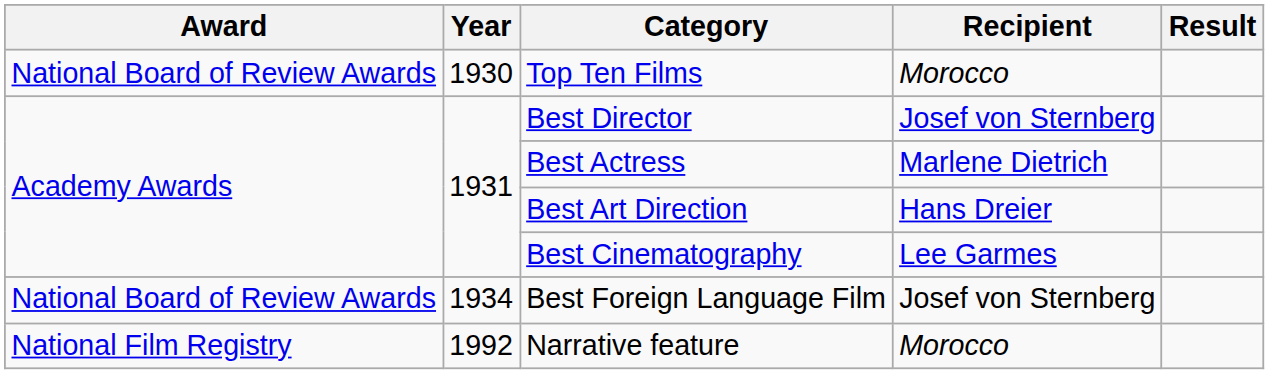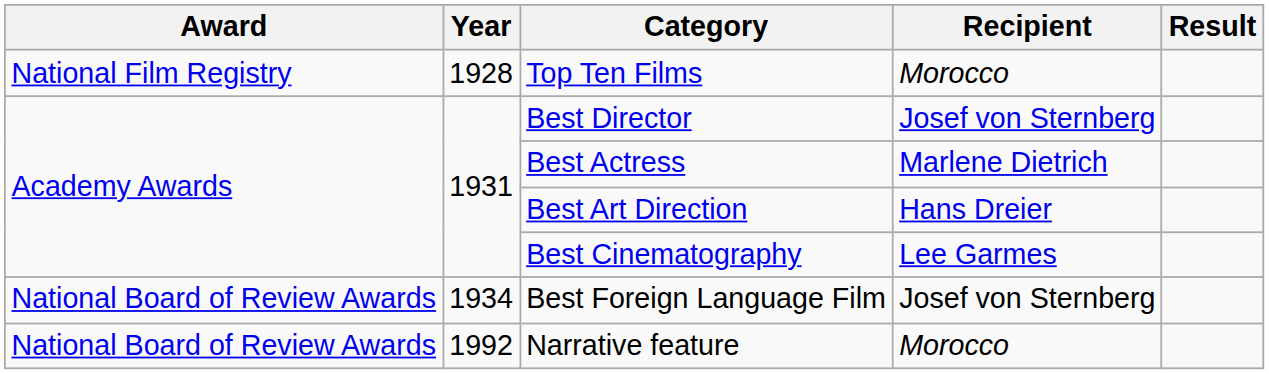 <table class="wikitable">
 <tr>
 <th scope="col">Award</th>
 <th scope="col">Year</th>
 <th scope="col">Category</th>
 <th scope="col">Recipient</th>
 <th scope="col">Result</th>
 </tr>
 <tr>
-<td><a href='#'>National Board of Review Awards</a></td>
-<td>1930</td>
+<td><a href='#'>National Film Registry</a></td>
+<td>1928</td>
 <td><a href='#'>Top Ten Films</a></td>
 <td><em>Morocco</em></td>
 <td></td>
 </tr>
 <tr>
 <td rowspan="4"><a href='#'>Academy Awards</a></td>
 <td rowspan="4">1931</td>
 <td><a href='#'>Best Director</a></td>
 <td><a href='#'>Josef von Sternberg</a></td>
 <td></td>
 </tr>
 <tr>
 <td><a href='#'>Best Actress</a></td>
 <td><a href='#'>Marlene Dietrich</a></td>
 <td></td>
 </tr>
 <tr>
 <td><a href='#'>Best Art Direction</a></td>
 <td><a href='#'>Hans Dreier</a></td>
 <td></td>
 </tr>
 <tr>
 <td><a href='#'>Best Cinematography</a></td>
 <td><a href='#'>Lee Garmes</a></td>
 <td></td>
 </tr>
 <tr>
 <td><a href='#'>National Board of Review Awards</a></td>
 <td>1934</td>
 <td>Best Foreign Language Film</td>
 <td>Josef von Sternberg</td>
 <td></td>
 </tr>
 <tr>
-<td><a href='#'>National Film Registry</a></td>
+<td><a href='#'>National Board of Review Awards</a></td>
 <td>1992</td>
 <td>Narrative feature</td>
 <td><em>Morocco</em></td>
 <td></td>
 </tr>
 </table>
